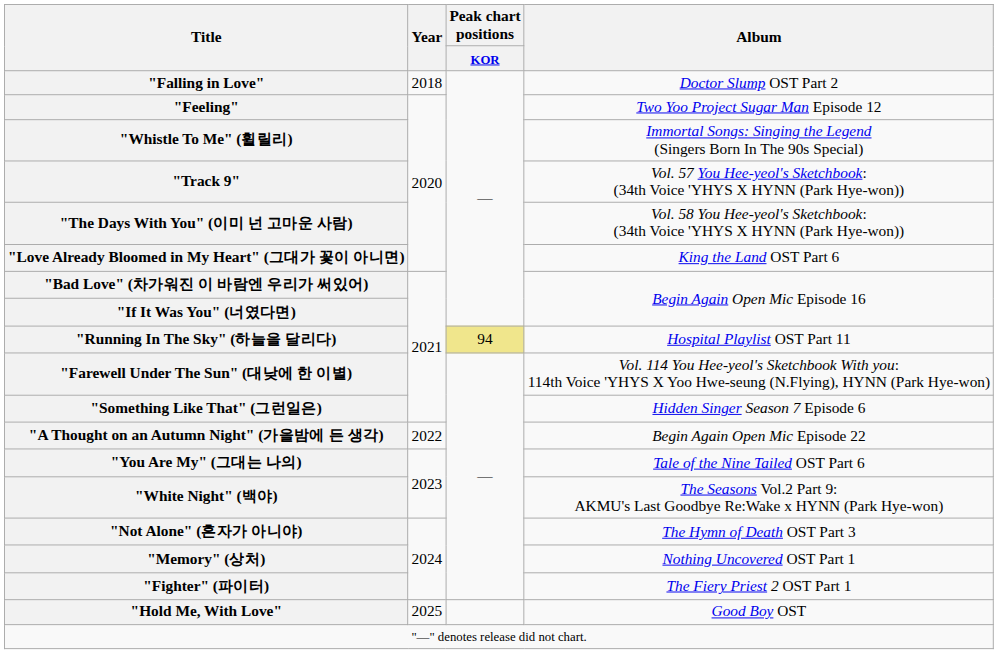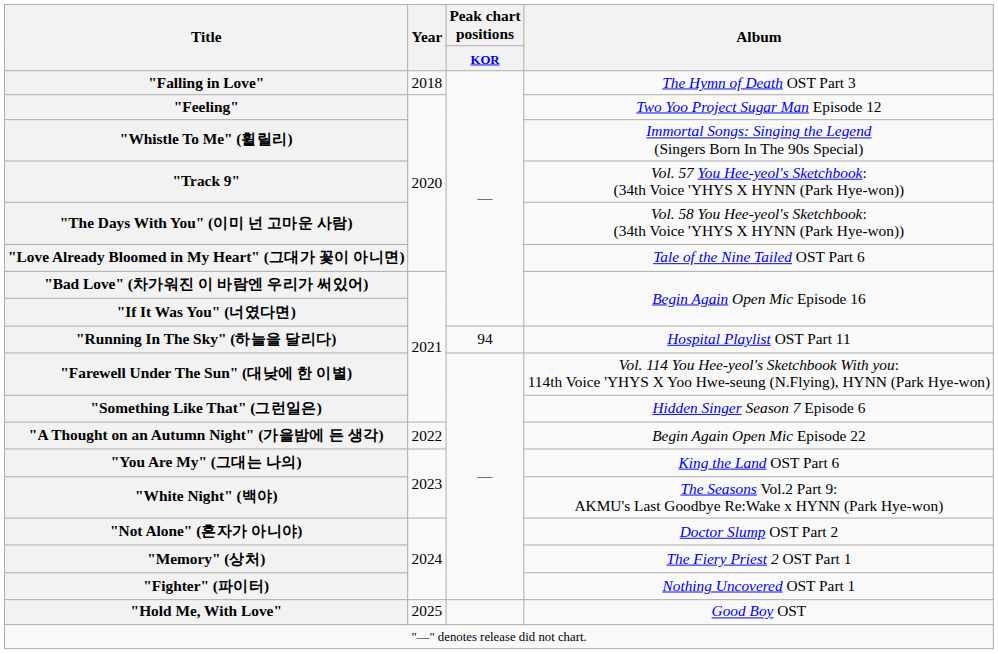 <table class="wikitable plainrowheaders" style="text-align:center;">
 <tr>
 <th scope="col" rowspan="2">Title</th>
 <th scope="col" rowspan="2">Year</th>
 <th scope="col" colspan="1">Peak chart <br> positions</th>
 <th scope="col" rowspan="2">Album</th>
 </tr>
 <tr>
 <th><small><a href='#'>KOR</a></small><br></th>
 </tr>
 <tr>
 <th scope="row">"Falling in Love"</th>
 <td>2018</td>
 <td rowspan="8">—</td>
-<td><em><a href='#'>Doctor Slump</a></em> OST Part 2</td>
+<td><em><a href='#'>The Hymn of Death</a></em> OST Part 3</td>
 </tr>
 <tr>
 <th scope="row">"Feeling"</th>
 <td rowspan="5">2020</td>
 <td><em><a href='#'>Two Yoo Project Sugar Man</a></em> Episode 12</td>
 </tr>
 <tr>
 <th scope="row">"Whistle To Me" (휠릴리)</th>
 <td><em><a href='#'>Immortal Songs: Singing the Legend</a></em><br>(Singers Born In The 90s Special)</td>
 </tr>
 <tr>
 <th scope="row">"Track 9"</th>
 <td><em>Vol. 57 <a href='#'>You Hee-yeol's Sketchbook</a></em>:<br>(34th Voice 'YHYS X HYNN (Park Hye-won))</td>
 </tr>
 <tr>
 <th scope="row">"The Days With You" (이미 넌 고마운 사람)</th>
 <td><em>Vol. 58 You Hee-yeol's Sketchbook</em>:<br>(34th Voice 'YHYS X HYNN (Park Hye-won))</td>
 </tr>
 <tr>
 <th scope="row">"Love Already Bloomed in My Heart" (그대가 꽃이 아니면)</th>
-<td><em><a href='#'>King the Land</a></em> OST Part 6</td>
+<td><em><a href='#'>Tale of the Nine Tailed</a></em> OST Part 6</td>
 </tr>
 <tr>
 <th scope="row">"Bad Love" (차가워진 이 바람엔 우리가 써있어)</th>
 <td rowspan="5">2021</td>
 <td rowspan="2"><em><a href='#'>Begin Again</a> Open Mic</em> Episode 16</td>
 </tr>
 <tr>
 <th scope="row">"If It Was You" (너였다면)</th>
 </tr>
 <tr>
 <th scope="row">"Running In The Sky" (하늘을 달리다)</th>
-<td style="background: khaki;">94</td>
+<td>94</td>
 <td><em><a href='#'>Hospital Playlist</a></em> OST Part 11</td>
 </tr>
 <tr>
 <th scope="row">"Farewell Under The Sun" (대낮에 한 이별)<br></th>
 <td rowspan="8">—</td>
 <td><em>Vol. 114 You Hee-yeol's Sketchbook With you</em>:<br>114th Voice 'YHYS X Yoo Hwe-seung (N.Flying), HYNN (Park Hye-won)</td>
 </tr>
 <tr>
 <th scope="row">"Something Like That" (그런일은)</th>
 <td><em><a href='#'>Hidden Singer</a> Season 7</em> Episode 6</td>
 </tr>
 <tr>
 <th scope="row">"A Thought on an Autumn Night" (가을밤에 든 생각)</th>
 <td>2022</td>
 <td><em>Begin Again Open Mic</em> Episode 22</td>
 </tr>
 <tr>
 <th scope="row">"You Are My" (그대는 나의)</th>
 <td rowspan="2">2023</td>
-<td><em><a href='#'>Tale of the Nine Tailed</a></em> OST Part 6</td>
+<td><em><a href='#'>King the Land</a></em> OST Part 6</td>
 </tr>
 <tr>
 <th scope="row">"White Night" (백야)</th>
 <td><em><a href='#'>The Seasons</a></em> Vol.2 Part 9:<br>AKMU's Last Goodbye Re:Wake x HYNN (Park Hye-won)</td>
 </tr>
 <tr>
 <th scope="row">"Not Alone" (혼자가 아니야)</th>
 <td rowspan="3">2024</td>
-<td><em><a href='#'>The Hymn of Death</a></em> OST Part 3</td>
+<td><em><a href='#'>Doctor Slump</a></em> OST Part 2</td>
 </tr>
 <tr>
 <th scope="row">"Memory" (상처)</th>
-<td><em><a href='#'>Nothing Uncovered</a></em> OST Part 1</td>
+<td><em><a href='#'>The Fiery Priest</a> 2</em> OST Part 1</td>
 </tr>
 <tr>
 <th scope="row">"Fighter" (파이터)<br></th>
-<td><em><a href='#'>The Fiery Priest</a> 2</em> OST Part 1</td>
+<td><em><a href='#'>Nothing Uncovered</a></em> OST Part 1</td>
 </tr>
 <tr>
 <th scope="row">"Hold Me, With Love"</th>
 <td>2025</td>
 <td></td>
 <td><a href='#'><em>Good Boy</em></a> OST</td>
 </tr>
 <tr>
 <td colspan="4"><small>"—" denotes release did not chart.</small></td>
 </tr>
 </table>
